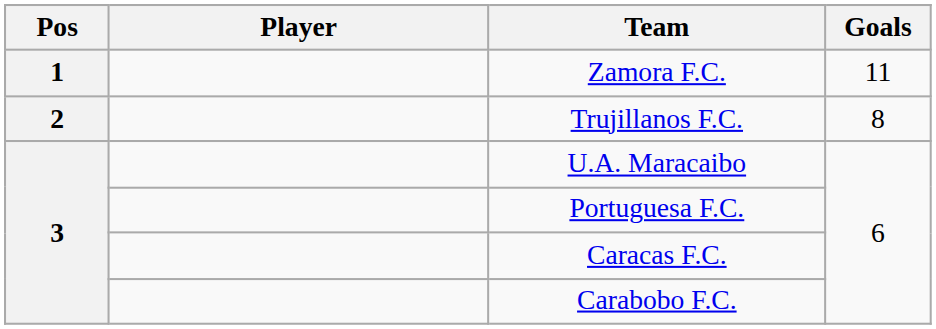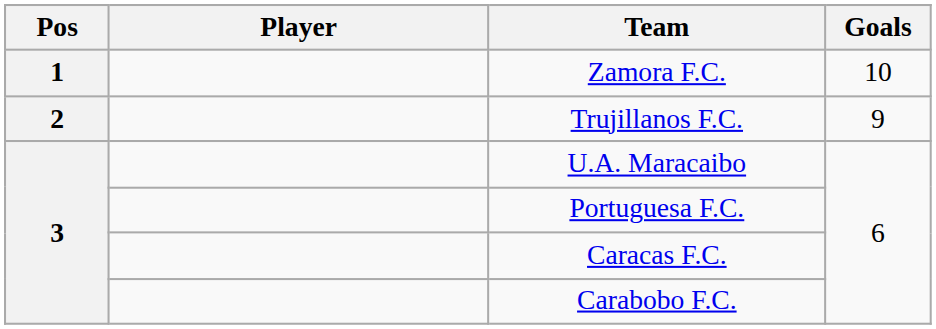 <table class="wikitable" style="font-size:85%; text-align:center;">
 <tr>
 <th width="45">Pos</th>
 <th width="180">Player</th>
 <th width="160">Team</th>
 <th width="45">Goals</th>
 </tr>
 <tr>
 <th>1</th>
 <td align=left></td>
 <td><a href='#'>Zamora F.C.</a></td>
-<td>11</td>
+<td>10</td>
 </tr>
 <tr>
 <th>2</th>
 <td align=left></td>
 <td><a href='#'>Trujillanos F.C.</a></td>
-<td>8</td>
+<td>9</td>
 </tr>
 <tr>
 <th rowspan=4>3</th>
 <td align=left></td>
 <td><a href='#'>U.A. Maracaibo</a></td>
 <td rowspan=4>6</td>
 </tr>
 <tr>
 <td align=left></td>
 <td><a href='#'>Portuguesa F.C.</a></td>
 </tr>
 <tr>
 <td align=left></td>
 <td><a href='#'>Caracas F.C.</a></td>
 </tr>
 <tr>
 <td align=left></td>
 <td><a href='#'>Carabobo F.C.</a></td>
 </tr>
 </table>
